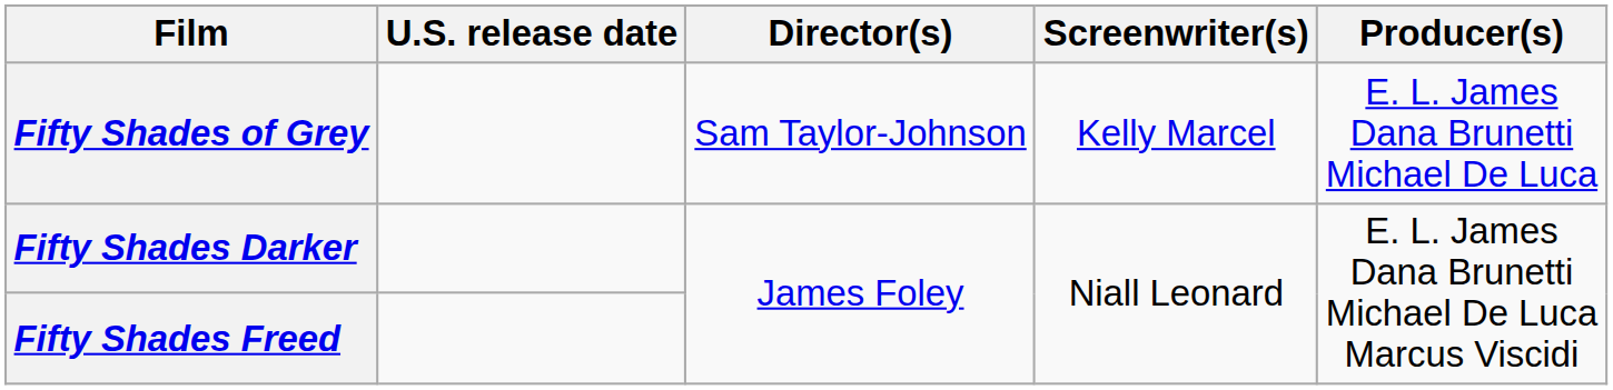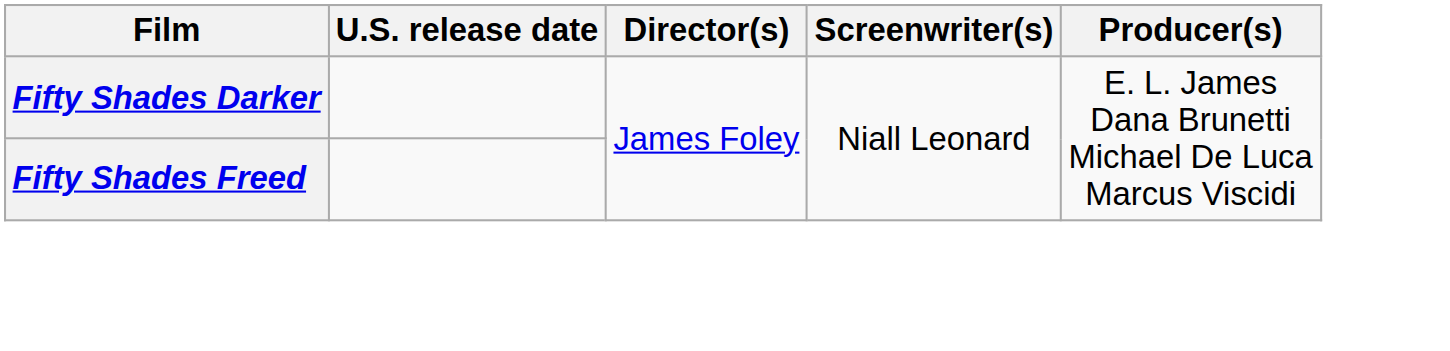 <table class="wikitable plainrowheaders"  style="text-align:center;">
 <tr>
 <th scope="col">Film</th>
 <th scope="col">U.S. release date</th>
 <th scope="col">Director(s)</th>
 <th scope="col">Screenwriter(s)</th>
 <th scope="col">Producer(s)</th>
-</tr>
-<tr>
-<th scope="row" style="text-align:left"><em><a href='#'>Fifty Shades of Grey</a></em></th>
-<td></td>
-<td><a href='#'>Sam Taylor-Johnson</a></td>
-<td><a href='#'>Kelly Marcel</a></td>
-<td><a href='#'>E. L. James</a> <br><a href='#'>Dana Brunetti</a> <br><a href='#'>Michael De Luca</a></td>
 </tr>
 <tr>
 <th scope="row" style="text-align:left"><em><a href='#'>Fifty Shades Darker</a></em></th>
 <td></td>
 <td rowspan="2"><a href='#'>James Foley</a></td>
 <td rowspan="2">Niall Leonard</td>
 <td rowspan="2">E. L. James <br>Dana Brunetti <br>Michael De Luca <br>Marcus Viscidi</td>
 </tr>
 <tr>
 <th scope="row" style="text-align:left"><em><a href='#'>Fifty Shades Freed</a></em></th>
 <td></td>
 </tr>
 </table>
